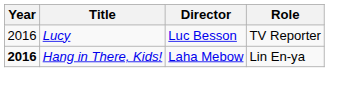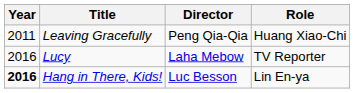 <table class="wikitable sortable">
 <tr>
 <th>Year</th>
 <th>Title</th>
 <th>Director</th>
 <th>Role</th>
 </tr>
 <tr>
+<td>2011</td>
+<td><em>Leaving Gracefully</em></td>
+<td>Peng Qia-Qia</td>
+<td>Huang Xiao-Chi</td>
+</tr>
+<tr>
 <td>2016</td>
 <td><em><a href='#'>Lucy</a></em></td>
-<td><a href='#'>Luc Besson</a></td>
+<td><a href='#'>Laha Mebow</a></td>
 <td>TV Reporter</td>
 </tr>
 <tr>
 <td><strong>2016</strong></td>
 <td><em><a href='#'>Hang in There, Kids!</a></em></td>
-<td><a href='#'>Laha Mebow</a></td>
+<td><a href='#'>Luc Besson</a></td>
 <td>Lin En-ya</td>
 </tr>
 </table>
